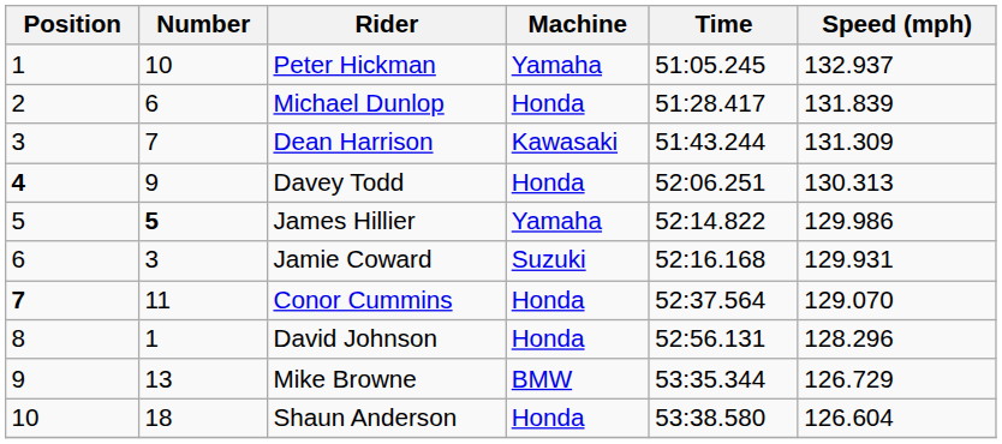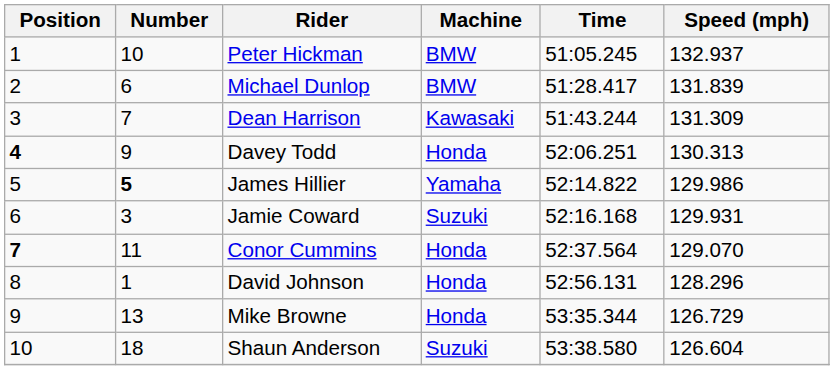 <table class="wikitable"  style="width:40em;margin-bottom:0;">
 <tr>
 <th>Position</th>
 <th>Number</th>
 <th>Rider</th>
 <th>Machine</th>
 <th>Time</th>
 <th>Speed (mph)</th>
 </tr>
 <tr>
 <td>1</td>
 <td>10</td>
 <td> <a href='#'>Peter Hickman</a></td>
-<td><a href='#'>Yamaha</a></td>
+<td><a href='#'>BMW</a></td>
 <td>51:05.245</td>
 <td>132.937</td>
 </tr>
 <tr>
 <td>2</td>
 <td>6</td>
 <td> <a href='#'>Michael Dunlop</a></td>
-<td><a href='#'>Honda</a></td>
+<td><a href='#'>BMW</a></td>
 <td>51:28.417</td>
 <td>131.839</td>
 </tr>
 <tr>
 <td>3</td>
 <td>7</td>
 <td> <a href='#'>Dean Harrison</a></td>
 <td><a href='#'>Kawasaki</a></td>
 <td>51:43.244</td>
 <td>131.309</td>
 </tr>
 <tr>
 <td><strong>4</strong></td>
 <td>9</td>
 <td> Davey Todd</td>
 <td><a href='#'>Honda</a></td>
 <td>52:06.251</td>
 <td>130.313</td>
 </tr>
 <tr>
 <td>5</td>
 <td><strong>5</strong></td>
 <td> James Hillier</td>
 <td><a href='#'>Yamaha</a></td>
 <td>52:14.822</td>
 <td>129.986</td>
 </tr>
 <tr>
 <td>6</td>
 <td>3</td>
 <td> Jamie Coward</td>
 <td><a href='#'>Suzuki</a></td>
 <td>52:16.168</td>
 <td>129.931</td>
 </tr>
 <tr>
 <td><strong>7</strong></td>
 <td>11</td>
 <td> <a href='#'>Conor Cummins</a></td>
 <td><a href='#'>Honda</a></td>
 <td>52:37.564</td>
 <td>129.070</td>
 </tr>
 <tr>
 <td>8</td>
 <td>1</td>
 <td> David Johnson</td>
 <td><a href='#'>Honda</a></td>
 <td>52:56.131</td>
 <td>128.296</td>
 </tr>
 <tr>
 <td>9</td>
 <td>13</td>
 <td> Mike Browne</td>
-<td><a href='#'>BMW</a></td>
+<td><a href='#'>Honda</a></td>
 <td>53:35.344</td>
 <td>126.729</td>
 </tr>
 <tr>
 <td>10</td>
 <td>18</td>
 <td> Shaun Anderson</td>
-<td><a href='#'>Honda</a></td>
+<td><a href='#'>Suzuki</a></td>
 <td>53:38.580</td>
 <td>126.604</td>
 </tr>
 <tr>
 </tr>
 </table>
